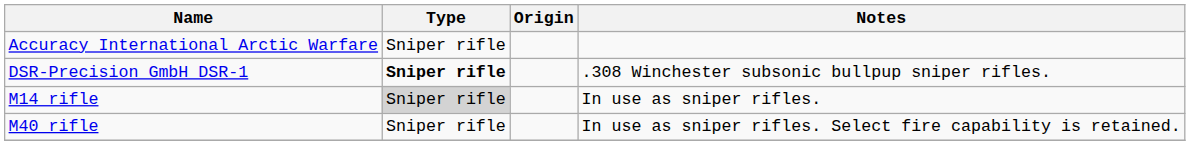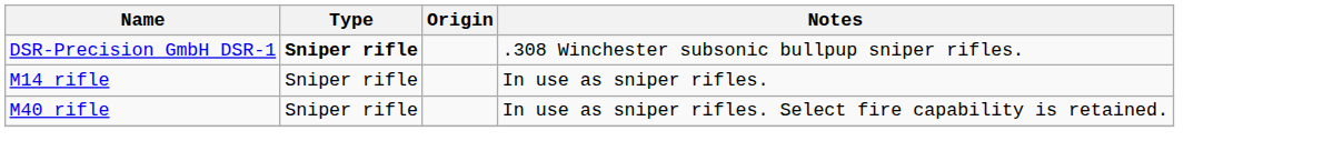 <table class="wikitable" ; text-align:"center;">
 <tr>
 <th>Name</th>
 <th>Type</th>
 <th>Origin</th>
 <th>Notes</th>
-</tr>
-<tr>
-<td><a href='#'>Accuracy International Arctic Warfare</a></td>
-<td>Sniper rifle</td>
-<td></td>
-<td></td>
 </tr>
 <tr>
 <td><a href='#'>DSR-Precision GmbH DSR-1</a></td>
 <td><strong>Sniper rifle</strong></td>
 <td></td>
 <td>.308 Winchester subsonic bullpup sniper rifles.</td>
 </tr>
 <tr>
 <td><a href='#'>M14 rifle</a></td>
-<td style="background: lightgrey;">Sniper rifle</td>
+<td>Sniper rifle</td>
 <td></td>
 <td>In use as sniper rifles.</td>
 </tr>
 <tr>
 <td><a href='#'>M40 rifle</a></td>
 <td>Sniper rifle</td>
 <td></td>
 <td>In use as sniper rifles. Select fire capability is retained.</td>
 </tr>
 <tr>
 </tr>
 </table>
